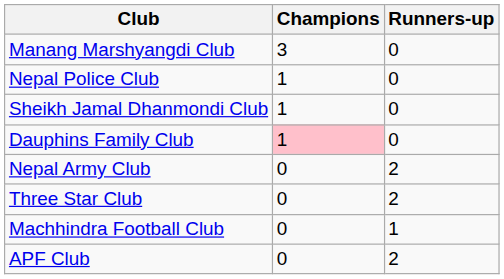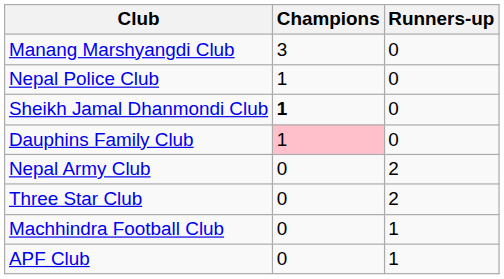 <table class="wikitable sortable">
 <tr>
 <th>Club</th>
 <th>Champions</th>
 <th>Runners-up</th>
 </tr>
 <tr>
 <td> <a href='#'>Manang Marshyangdi Club</a></td>
 <td>3</td>
 <td>0</td>
 </tr>
 <tr>
 <td> <a href='#'>Nepal Police Club</a></td>
 <td>1</td>
 <td>0</td>
 </tr>
 <tr>
 <td> <a href='#'>Sheikh Jamal Dhanmondi Club</a></td>
-<td>1</td>
+<td><strong>1</strong></td>
 <td>0</td>
 </tr>
 <tr>
 <td> <a href='#'>Dauphins Family Club</a></td>
 <td style="background: pink;">1</td>
 <td>0</td>
 </tr>
 <tr>
 <td> <a href='#'>Nepal Army Club</a></td>
 <td>0</td>
 <td>2</td>
 </tr>
 <tr>
 <td> <a href='#'>Three Star Club</a></td>
 <td>0</td>
 <td>2</td>
 </tr>
 <tr>
 <td> <a href='#'>Machhindra Football Club</a></td>
 <td>0</td>
 <td>1</td>
 </tr>
 <tr>
 <td> <a href='#'>APF Club</a></td>
 <td>0</td>
-<td>2</td>
+<td>1</td>
 </tr>
 </table>
